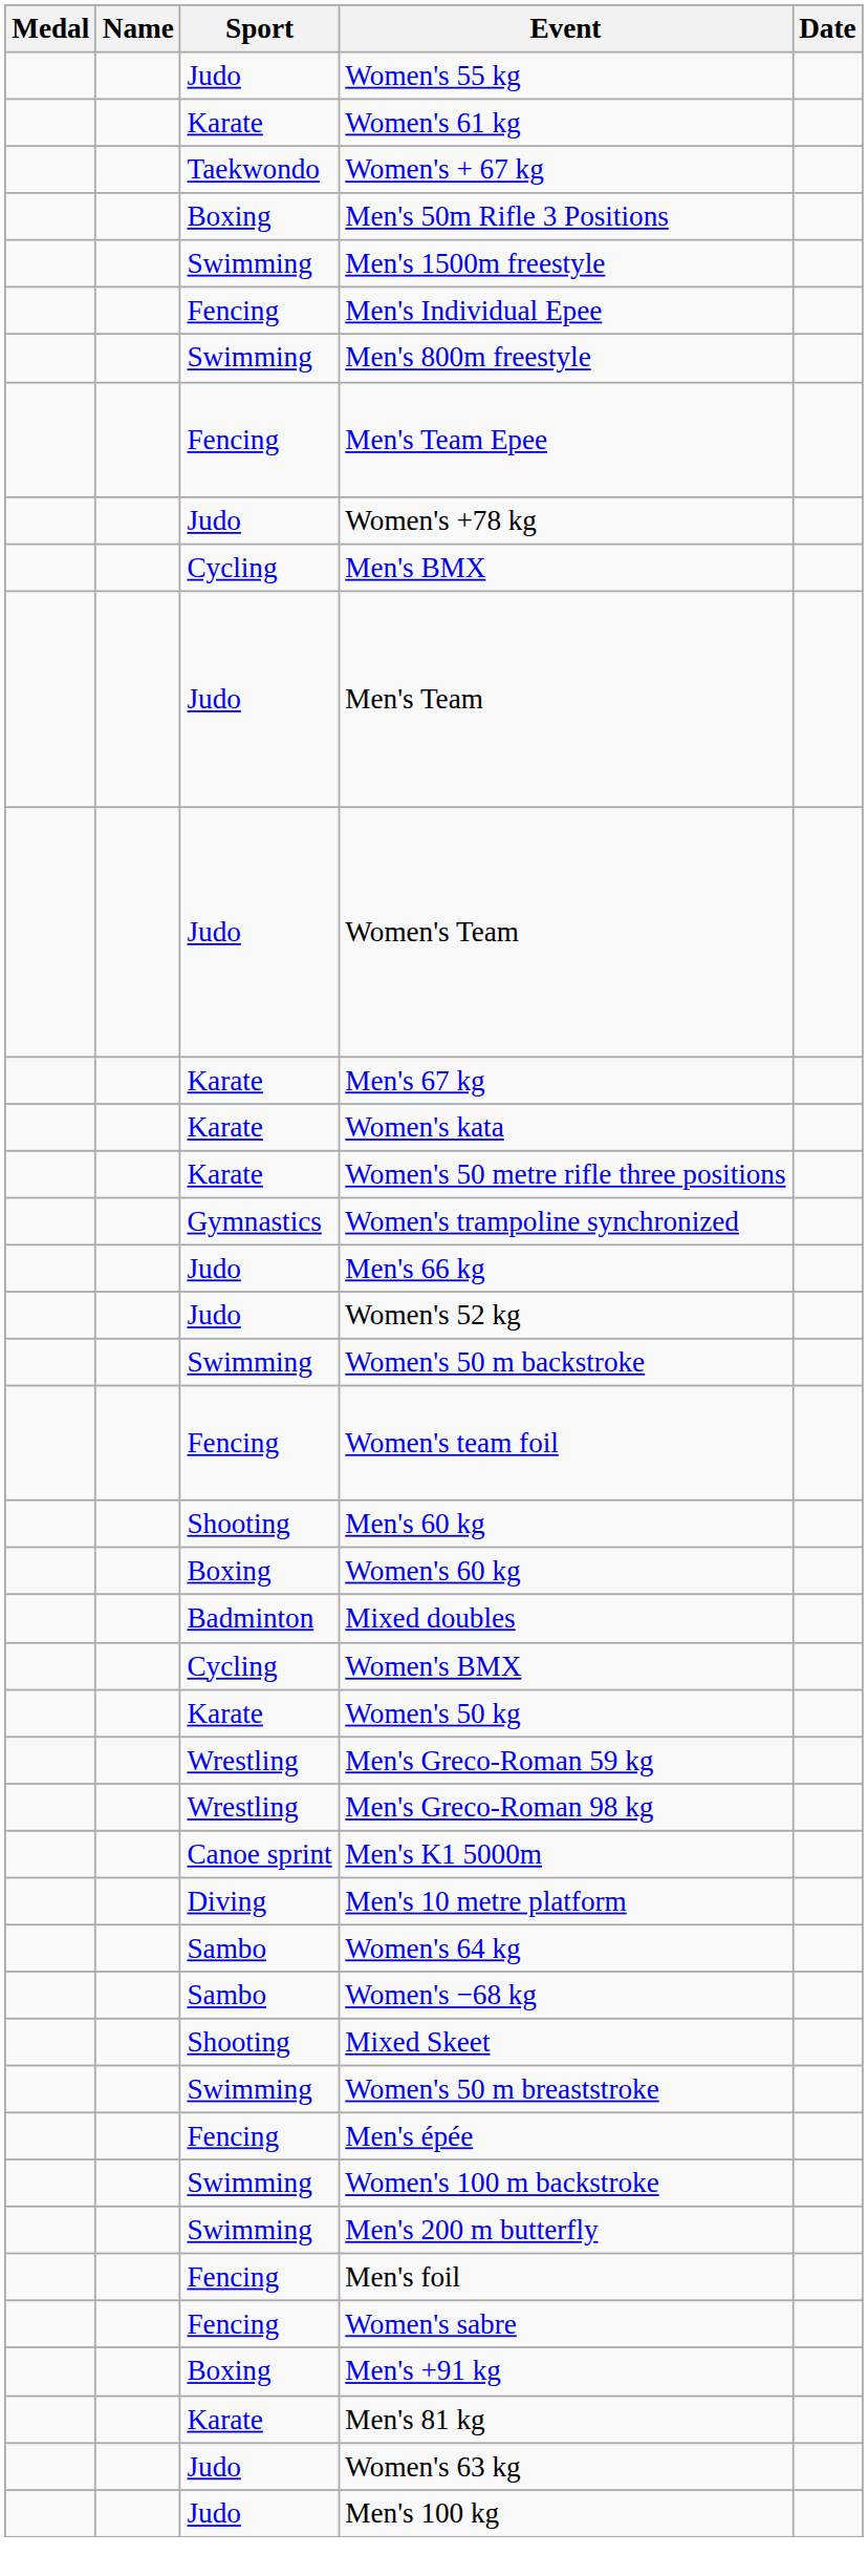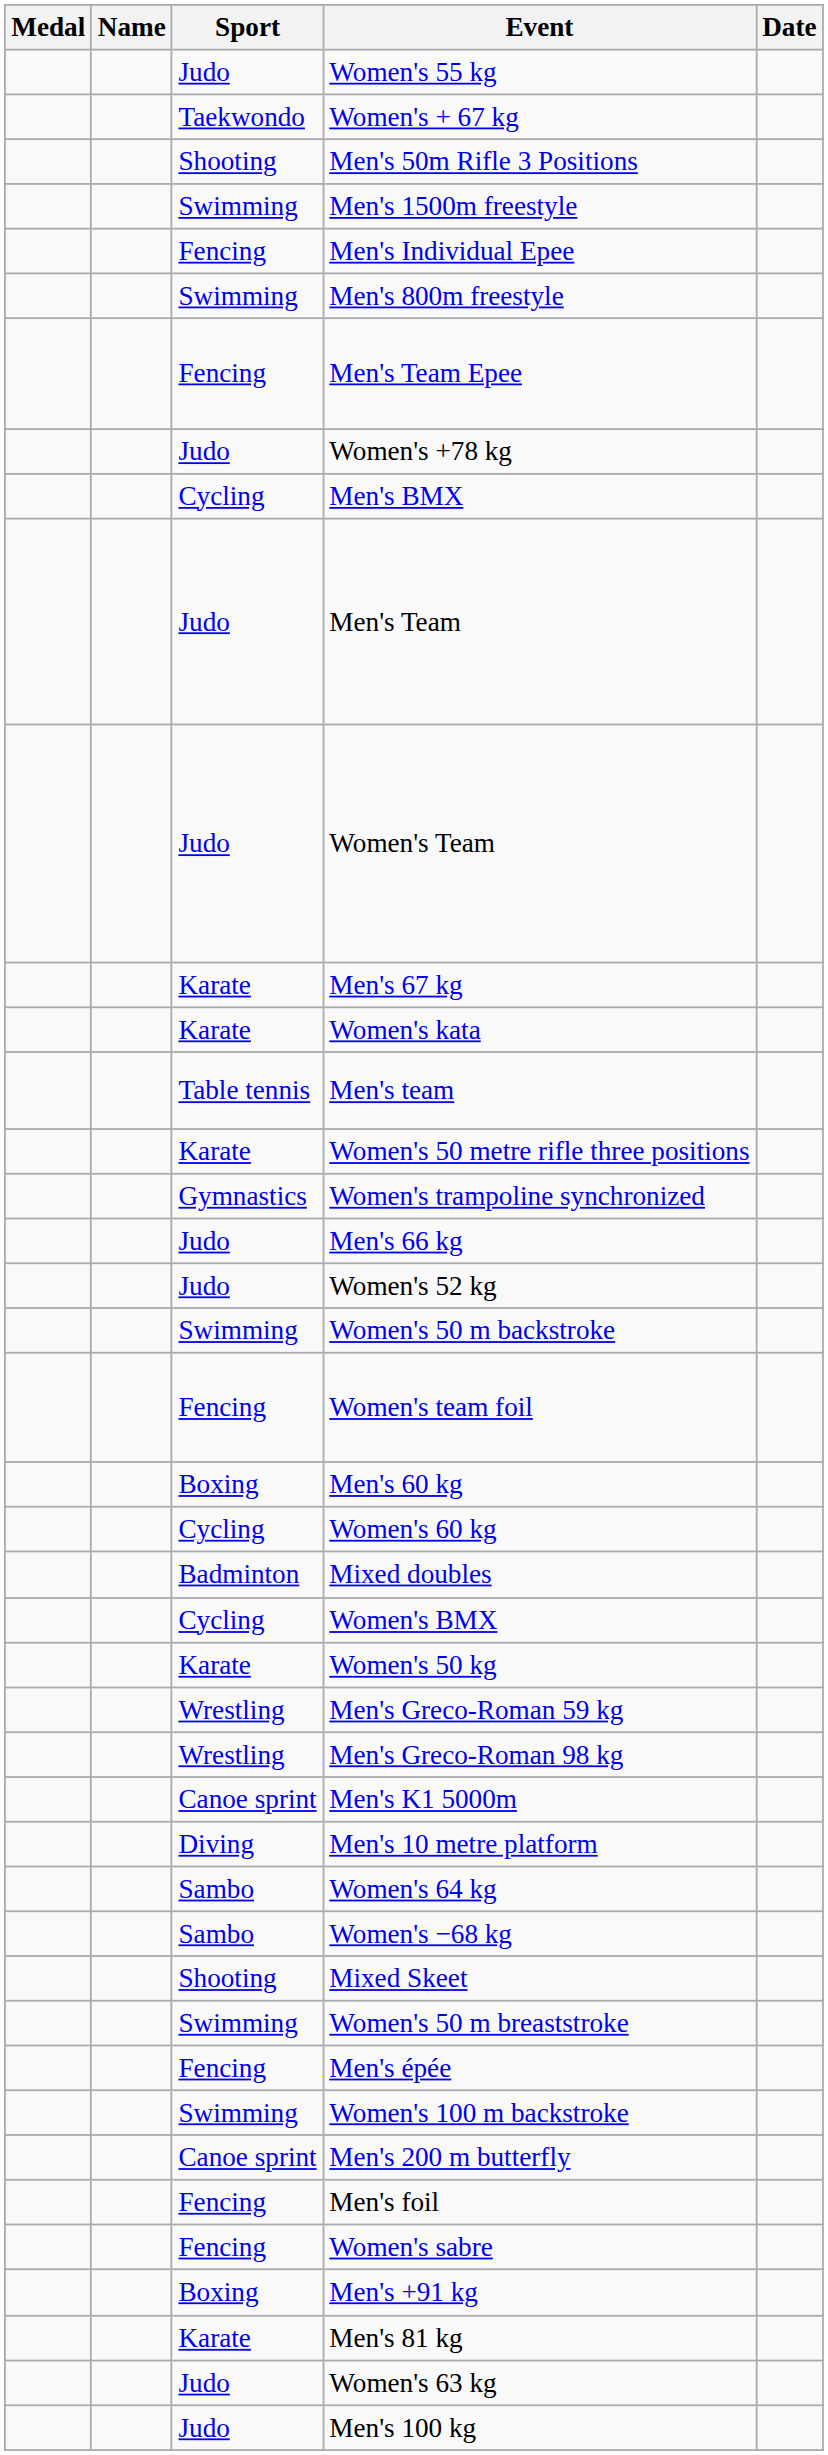 <table class="wikitable sortable" style="font-size: 95%;">
 <tr>
 <th>Medal</th>
 <th>Name</th>
 <th>Sport</th>
 <th>Event</th>
 <th>Date</th>
 </tr>
 <tr>
 <td></td>
 <td></td>
 <td><a href='#'>Judo</a></td>
 <td><a href='#'>Women's 55 kg</a></td>
 <td></td>
 </tr>
 <tr>
 <td></td>
 <td></td>
-<td><a href='#'>Karate</a></td>
-<td><a href='#'>Women's 61 kg</a></td>
-<td></td>
-</tr>
-<tr>
-<td></td>
-<td></td>
 <td><a href='#'>Taekwondo</a></td>
 <td><a href='#'>Women's + 67 kg</a></td>
 <td></td>
 </tr>
 <tr>
 <td></td>
 <td></td>
-<td><a href='#'>Boxing</a></td>
+<td><a href='#'>Shooting</a></td>
 <td><a href='#'>Men's 50m Rifle 3 Positions</a></td>
 <td></td>
 </tr>
 <tr>
 <td></td>
 <td></td>
 <td><a href='#'>Swimming</a></td>
 <td><a href='#'>Men's 1500m freestyle</a></td>
 <td></td>
 </tr>
 <tr>
 <td></td>
 <td></td>
 <td><a href='#'>Fencing</a></td>
 <td><a href='#'>Men's Individual Epee</a></td>
 <td></td>
 </tr>
 <tr>
 <td></td>
 <td></td>
 <td><a href='#'>Swimming</a></td>
 <td><a href='#'>Men's 800m freestyle</a></td>
 <td></td>
 </tr>
 <tr>
 <td></td>
 <td><br><br><br></td>
 <td><a href='#'>Fencing</a></td>
 <td><a href='#'>Men's Team Epee</a></td>
 <td></td>
 </tr>
 <tr>
 <td></td>
 <td></td>
 <td><a href='#'>Judo</a></td>
 <td>Women's +78 kg</td>
 <td></td>
 </tr>
 <tr>
 <td></td>
 <td></td>
 <td><a href='#'>Cycling</a></td>
 <td><a href='#'>Men's BMX</a></td>
 <td></td>
 </tr>
 <tr>
 <td></td>
 <td><br><br><br><br><br><br></td>
 <td><a href='#'>Judo</a></td>
 <td>Men's Team</td>
 <td></td>
 </tr>
 <tr>
 <td></td>
 <td><br><br><br><br><br><br><br></td>
 <td><a href='#'>Judo</a></td>
 <td>Women's Team</td>
 <td></td>
 </tr>
 <tr>
 <td></td>
 <td></td>
 <td><a href='#'>Karate</a></td>
 <td><a href='#'>Men's 67 kg</a></td>
 <td></td>
 </tr>
 <tr>
 <td></td>
 <td></td>
 <td><a href='#'>Karate</a></td>
 <td><a href='#'>Women's kata</a></td>
 <td></td>
 </tr>
 <tr>
 <td></td>
+<td><br><br></td>
+<td><a href='#'>Table tennis</a></td>
+<td><a href='#'>Men's team</a></td>
+<td></td>
+</tr>
+<tr>
+<td></td>
 <td></td>
 <td><a href='#'>Karate</a></td>
 <td><a href='#'>Women's 50 metre rifle three positions</a></td>
 <td></td>
 </tr>
 <tr>
 <td></td>
 <td><br></td>
 <td><a href='#'>Gymnastics</a></td>
 <td><a href='#'>Women's trampoline synchronized</a></td>
 <td></td>
 </tr>
 <tr>
 <td></td>
 <td></td>
 <td><a href='#'>Judo</a></td>
 <td><a href='#'>Men's 66 kg</a></td>
 <td></td>
 </tr>
 <tr>
 <td></td>
 <td></td>
 <td><a href='#'>Judo</a></td>
 <td>Women's 52 kg</td>
 <td></td>
 </tr>
 <tr>
 <td></td>
 <td></td>
 <td><a href='#'>Swimming</a></td>
 <td><a href='#'>Women's 50 m backstroke</a></td>
 <td></td>
 </tr>
 <tr>
 <td></td>
 <td><br><br><br></td>
 <td><a href='#'>Fencing</a></td>
 <td><a href='#'>Women's team foil</a></td>
 <td></td>
 </tr>
 <tr>
 <td></td>
 <td></td>
-<td><a href='#'>Shooting</a></td>
+<td><a href='#'>Boxing</a></td>
 <td><a href='#'>Men's 60 kg</a></td>
 <td></td>
 </tr>
 <tr>
 <td></td>
 <td></td>
-<td><a href='#'>Boxing</a></td>
+<td><a href='#'>Cycling</a></td>
 <td><a href='#'>Women's 60 kg</a></td>
 <td></td>
 </tr>
 <tr>
 <td></td>
 <td><br></td>
 <td><a href='#'>Badminton</a></td>
 <td><a href='#'>Mixed doubles</a></td>
 <td></td>
 </tr>
 <tr>
 <td></td>
 <td></td>
 <td><a href='#'>Cycling</a></td>
 <td><a href='#'>Women's BMX</a></td>
 <td></td>
 </tr>
 <tr>
 <td></td>
 <td></td>
 <td><a href='#'>Karate</a></td>
 <td><a href='#'>Women's 50 kg</a></td>
 <td></td>
 </tr>
 <tr>
 <td></td>
 <td></td>
 <td><a href='#'>Wrestling</a></td>
 <td><a href='#'>Men's Greco-Roman 59 kg</a></td>
 <td></td>
 </tr>
 <tr>
 <td></td>
 <td></td>
 <td><a href='#'>Wrestling</a></td>
 <td><a href='#'>Men's Greco-Roman 98 kg</a></td>
 <td></td>
 </tr>
 <tr>
 <td></td>
 <td></td>
 <td><a href='#'>Canoe sprint</a></td>
 <td><a href='#'>Men's K1 5000m</a></td>
 <td></td>
 </tr>
 <tr>
 <td></td>
 <td></td>
 <td><a href='#'>Diving</a></td>
 <td><a href='#'>Men's 10 metre platform</a></td>
 <td></td>
 </tr>
 <tr>
 <td></td>
 <td></td>
 <td><a href='#'>Sambo</a></td>
 <td><a href='#'>Women's 64 kg</a></td>
 <td></td>
 </tr>
 <tr>
 <td></td>
 <td></td>
 <td><a href='#'>Sambo</a></td>
 <td><a href='#'>Women's −68 kg</a></td>
 <td></td>
 </tr>
 <tr>
 <td></td>
 <td><br></td>
 <td><a href='#'>Shooting</a></td>
 <td><a href='#'>Mixed Skeet</a></td>
 <td></td>
 </tr>
 <tr>
 <td></td>
 <td></td>
 <td><a href='#'>Swimming</a></td>
 <td><a href='#'>Women's 50 m breaststroke</a></td>
 <td></td>
 </tr>
 <tr>
 <td></td>
 <td></td>
 <td><a href='#'>Fencing</a></td>
 <td><a href='#'>Men's épée</a></td>
 <td></td>
 </tr>
 <tr>
 <td></td>
 <td></td>
 <td><a href='#'>Swimming</a></td>
 <td><a href='#'>Women's 100 m backstroke</a></td>
 <td></td>
 </tr>
 <tr>
 <td></td>
 <td></td>
-<td><a href='#'>Swimming</a></td>
+<td><a href='#'>Canoe sprint</a></td>
 <td><a href='#'>Men's 200 m butterfly</a></td>
 <td></td>
 </tr>
 <tr>
 <td></td>
 <td></td>
 <td><a href='#'>Fencing</a></td>
 <td>Men's foil</td>
 <td></td>
 </tr>
 <tr>
 <td></td>
 <td></td>
 <td><a href='#'>Fencing</a></td>
 <td><a href='#'>Women's sabre</a></td>
 <td></td>
 </tr>
 <tr>
 <td></td>
 <td></td>
 <td><a href='#'>Boxing</a></td>
 <td><a href='#'>Men's +91 kg</a></td>
 <td></td>
 </tr>
 <tr>
 <td></td>
 <td></td>
 <td><a href='#'>Karate</a></td>
 <td>Men's 81 kg</td>
 <td></td>
 </tr>
 <tr>
 <td></td>
 <td></td>
 <td><a href='#'>Judo</a></td>
 <td>Women's 63 kg</td>
 <td></td>
 </tr>
 <tr>
 <td></td>
 <td></td>
 <td><a href='#'>Judo</a></td>
 <td>Men's 100 kg</td>
 <td></td>
 </tr>
 </table>
